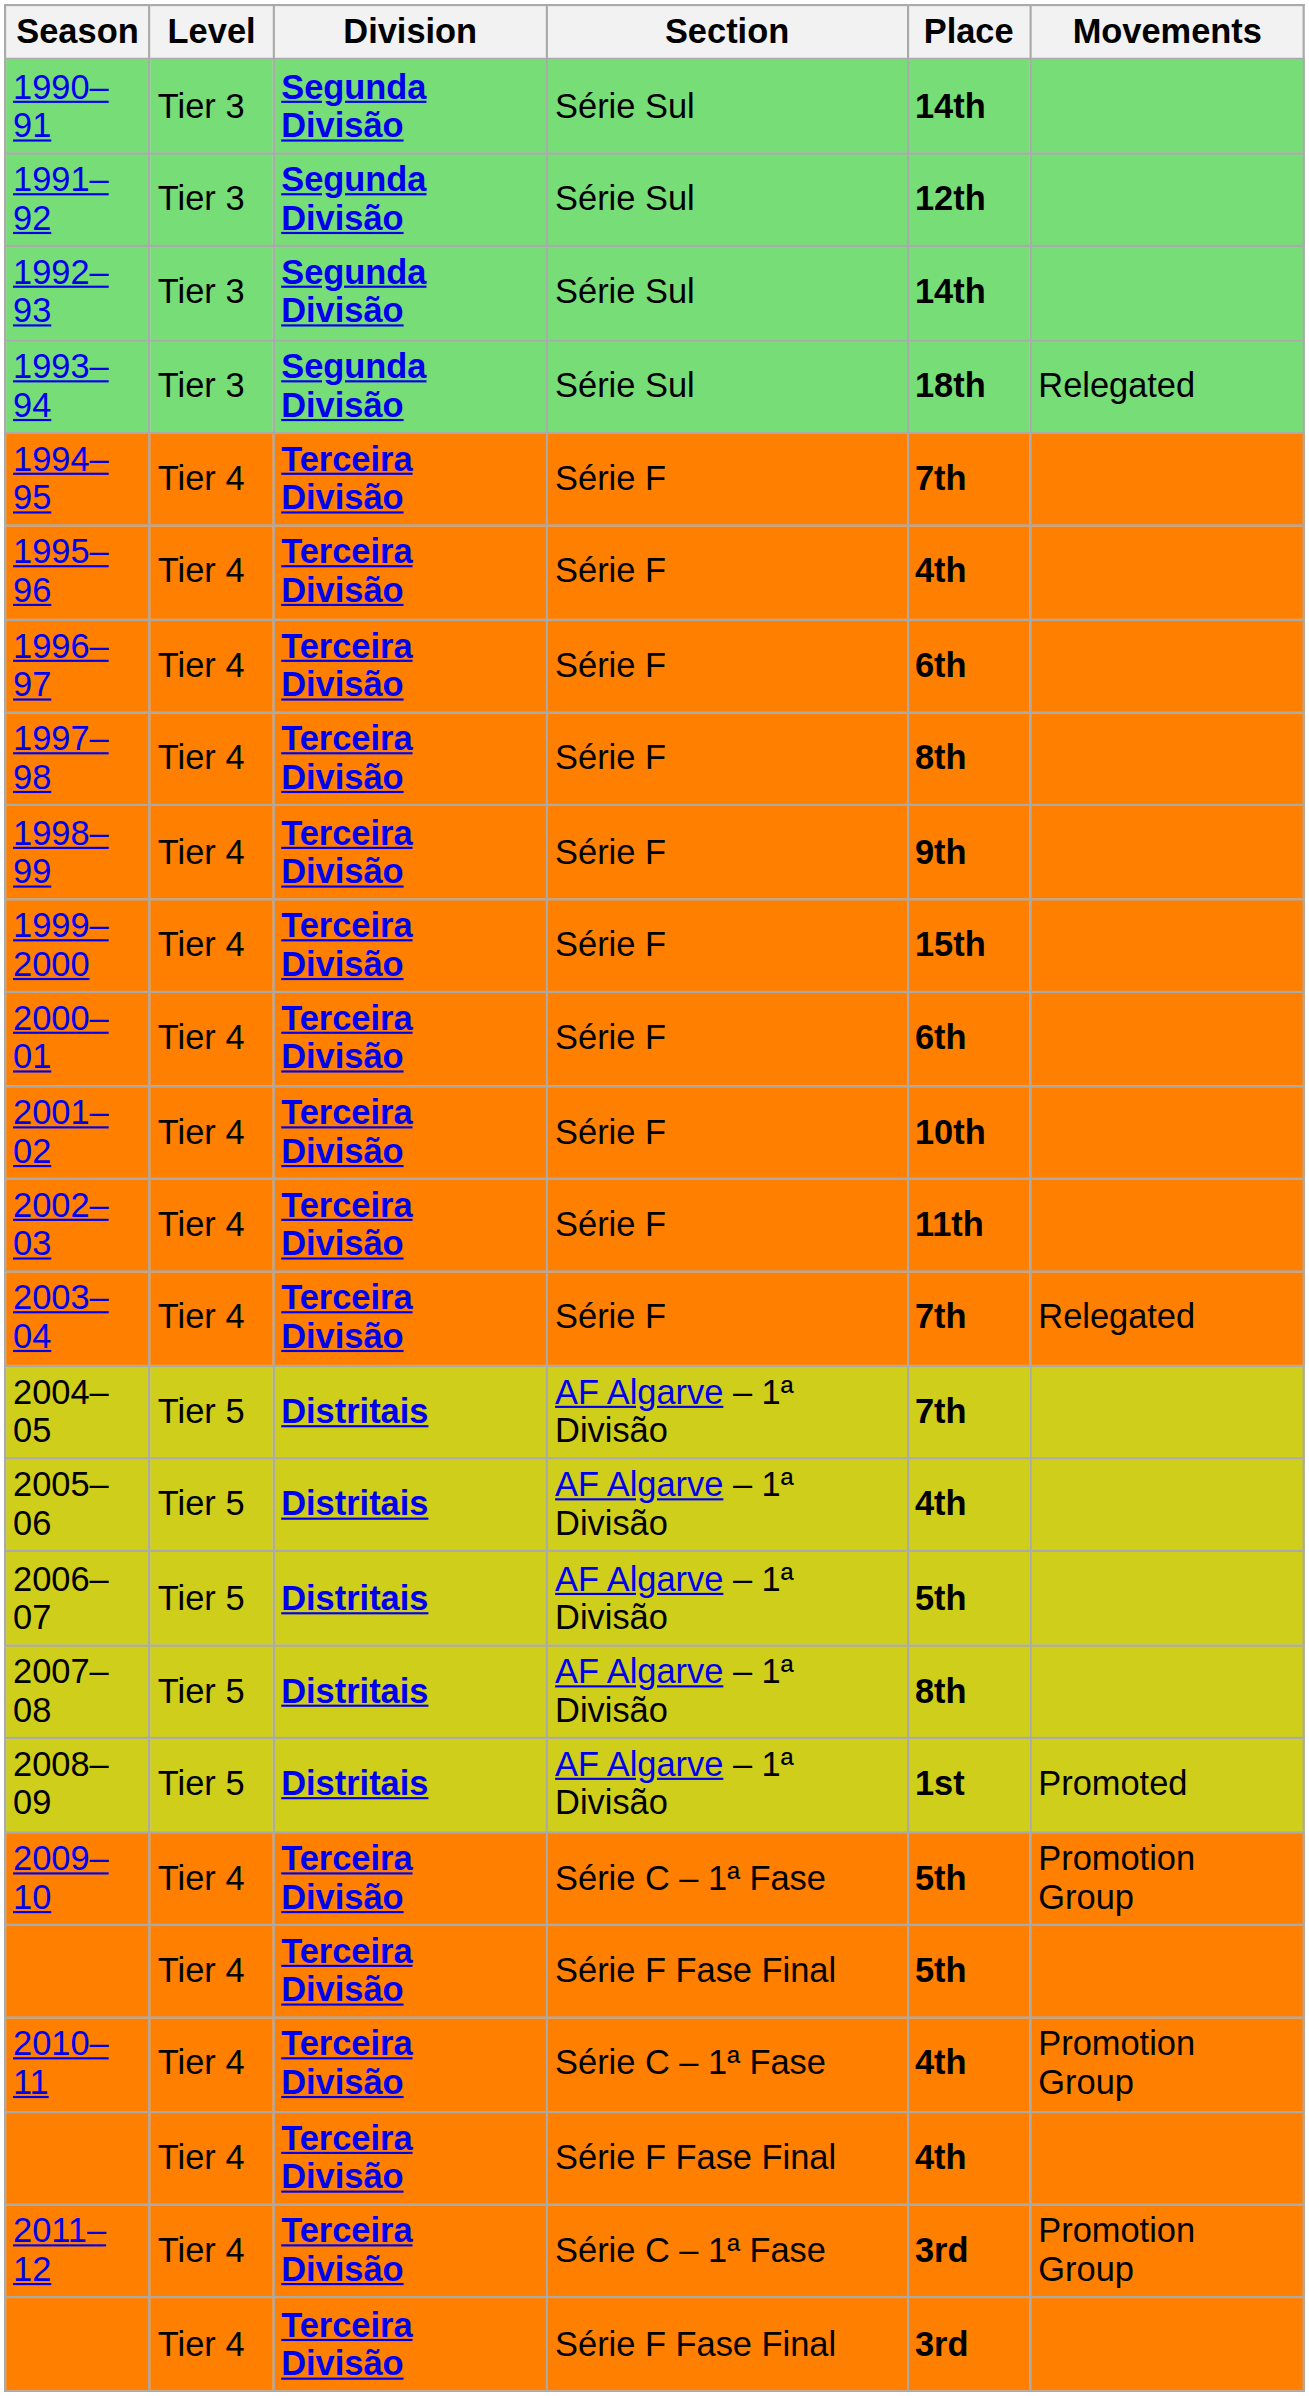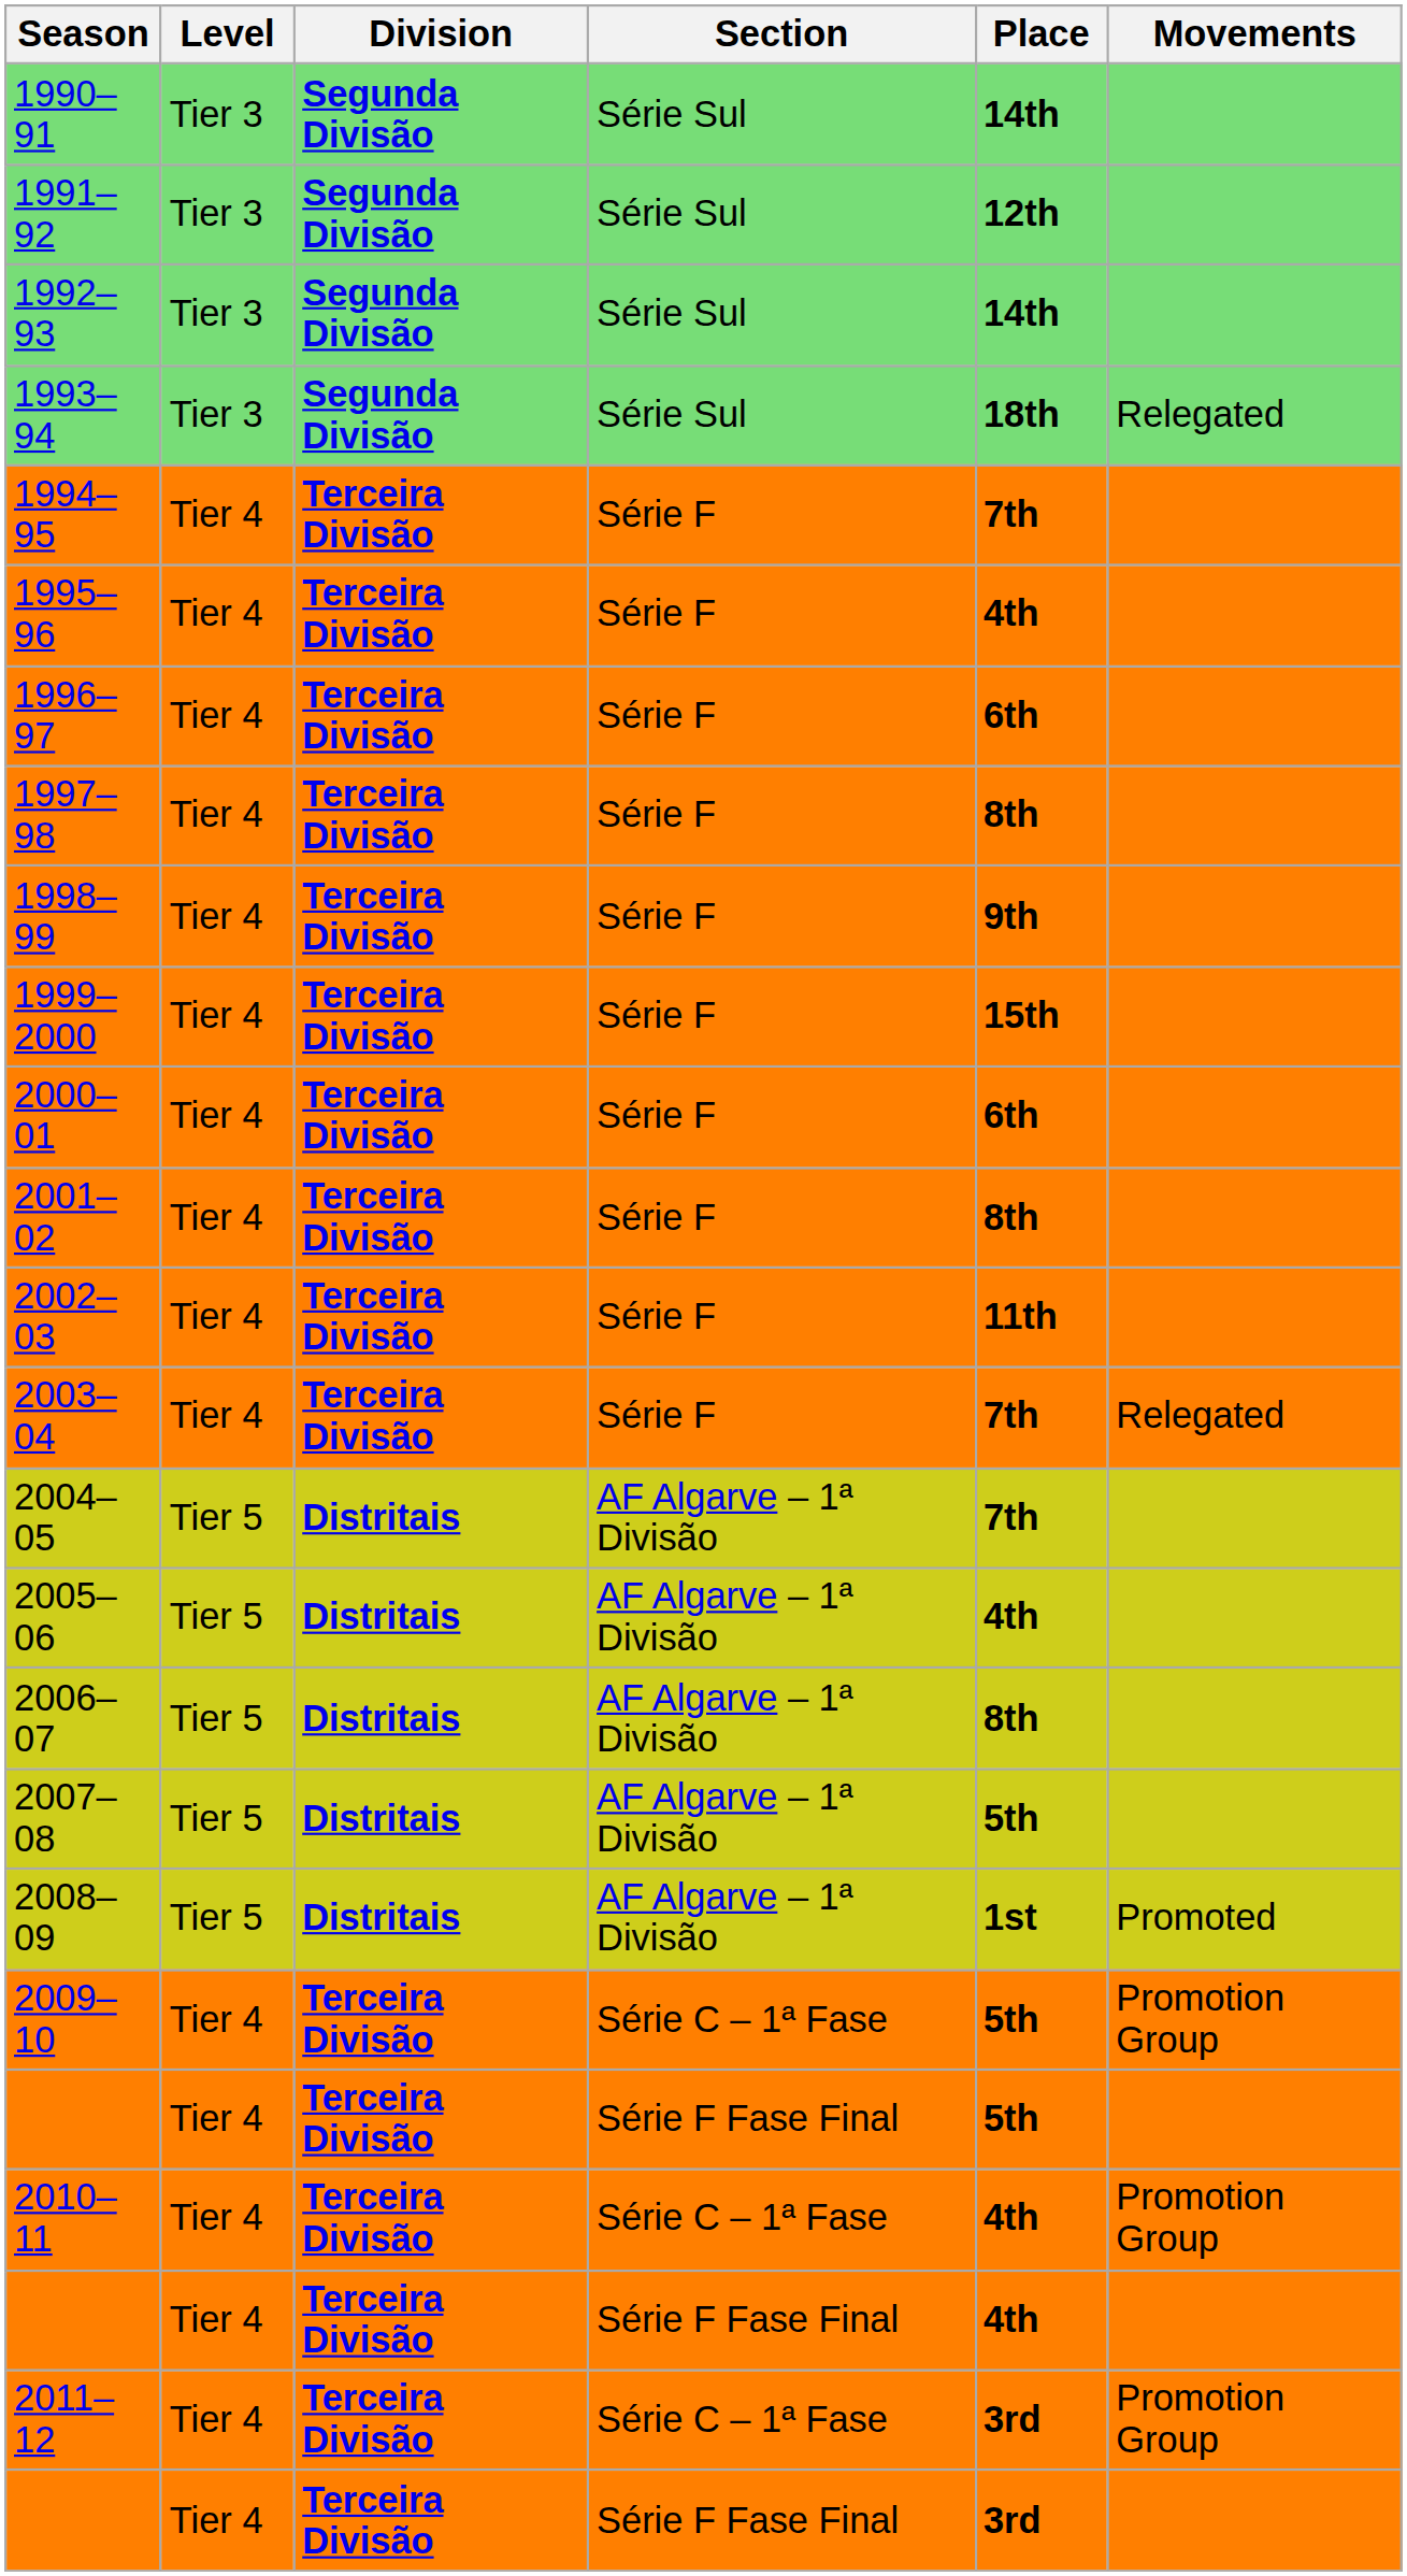 <table class="wikitable sortable" style="text-align: left;">
 <tr>
 <th style="width: 60px;"><strong>Season</strong></th>
 <th style="width: 50px;"><strong>Level</strong></th>
 <th style="width: 120px;"><strong>Division</strong></th>
 <th style="width: 160px;"><strong>Section</strong></th>
 <th style="width: 50px;"><strong>Place</strong></th>
 <th style="width: 120px;"><strong>Movements</strong></th>
 </tr>
 <tr>
 <td style="background:#77DD77;"><a href='#'>1990–91</a></td>
 <td style="background:#77DD77;">Tier 3</td>
 <td style="background:#77DD77;"><strong><a href='#'>Segunda Divisão</a></strong></td>
 <td style="background:#77DD77;">Série Sul</td>
 <td style="background:#77DD77;"><strong>14th</strong></td>
 <td style="background:#77DD77;"></td>
 </tr>
 <tr>
 <td style="background:#77DD77;"><a href='#'>1991–92</a></td>
 <td style="background:#77DD77;">Tier 3</td>
 <td style="background:#77DD77;"><strong><a href='#'>Segunda Divisão</a></strong></td>
 <td style="background:#77DD77;">Série Sul</td>
 <td style="background:#77DD77;"><strong>12th</strong></td>
 <td style="background:#77DD77;"></td>
 </tr>
 <tr>
 <td style="background:#77DD77;"><a href='#'>1992–93</a></td>
 <td style="background:#77DD77;">Tier 3</td>
 <td style="background:#77DD77;"><strong><a href='#'>Segunda Divisão</a></strong></td>
 <td style="background:#77DD77;">Série Sul</td>
 <td style="background:#77DD77;"><strong>14th</strong></td>
 <td style="background:#77DD77;"></td>
 </tr>
 <tr>
 <td style="background:#77DD77;"><a href='#'>1993–94</a></td>
 <td style="background:#77DD77;">Tier 3</td>
 <td style="background:#77DD77;"><strong><a href='#'>Segunda Divisão</a></strong></td>
 <td style="background:#77DD77;">Série Sul</td>
 <td style="background:#77DD77;"><strong>18th</strong></td>
 <td style="background:#77DD77;">Relegated</td>
 </tr>
 <tr>
 <td style="background:#FF7F00;"><a href='#'>1994–95</a></td>
 <td style="background:#FF7F00;">Tier 4</td>
 <td style="background:#FF7F00;"><strong><a href='#'>Terceira Divisão</a></strong></td>
 <td style="background:#FF7F00;">Série F</td>
 <td style="background:#FF7F00;"><strong>7th</strong></td>
 <td style="background:#FF7F00;"></td>
 </tr>
 <tr>
 <td style="background:#FF7F00;"><a href='#'>1995–96</a></td>
 <td style="background:#FF7F00;">Tier 4</td>
 <td style="background:#FF7F00;"><strong><a href='#'>Terceira Divisão</a></strong></td>
 <td style="background:#FF7F00;">Série F</td>
 <td style="background:#FF7F00;"><strong>4th</strong></td>
 <td style="background:#FF7F00;"></td>
 </tr>
 <tr>
 <td style="background:#FF7F00;"><a href='#'>1996–97</a></td>
 <td style="background:#FF7F00;">Tier 4</td>
 <td style="background:#FF7F00;"><strong><a href='#'>Terceira Divisão</a></strong></td>
 <td style="background:#FF7F00;">Série F</td>
 <td style="background:#FF7F00;"><strong>6th</strong></td>
 <td style="background:#FF7F00;"></td>
 </tr>
 <tr>
 <td style="background:#FF7F00;"><a href='#'>1997–98</a></td>
 <td style="background:#FF7F00;">Tier 4</td>
 <td style="background:#FF7F00;"><strong><a href='#'>Terceira Divisão</a></strong></td>
 <td style="background:#FF7F00;">Série F</td>
 <td style="background:#FF7F00;"><strong>8th</strong></td>
 <td style="background:#FF7F00;"></td>
 </tr>
 <tr>
 <td style="background:#FF7F00;"><a href='#'>1998–99</a></td>
 <td style="background:#FF7F00;">Tier 4</td>
 <td style="background:#FF7F00;"><strong><a href='#'>Terceira Divisão</a></strong></td>
 <td style="background:#FF7F00;">Série F</td>
 <td style="background:#FF7F00;"><strong>9th</strong></td>
 <td style="background:#FF7F00;"></td>
 </tr>
 <tr>
 <td style="background:#FF7F00;"><a href='#'>1999–2000</a></td>
 <td style="background:#FF7F00;">Tier 4</td>
 <td style="background:#FF7F00;"><strong><a href='#'>Terceira Divisão</a></strong></td>
 <td style="background:#FF7F00;">Série F</td>
 <td style="background:#FF7F00;"><strong>15th</strong></td>
 <td style="background:#FF7F00;"></td>
 </tr>
 <tr>
 <td style="background:#FF7F00;"><a href='#'>2000–01</a></td>
 <td style="background:#FF7F00;">Tier 4</td>
 <td style="background:#FF7F00;"><strong><a href='#'>Terceira Divisão</a></strong></td>
 <td style="background:#FF7F00;">Série F</td>
 <td style="background:#FF7F00;"><strong>6th</strong></td>
 <td style="background:#FF7F00;"></td>
 </tr>
 <tr>
 <td style="background:#FF7F00;"><a href='#'>2001–02</a></td>
 <td style="background:#FF7F00;">Tier 4</td>
 <td style="background:#FF7F00;"><strong><a href='#'>Terceira Divisão</a></strong></td>
 <td style="background:#FF7F00;">Série F</td>
-<td style="background:#FF7F00;"><strong>10th</strong></td>
+<td style="background:#FF7F00;"><strong>8th</strong></td>
 <td style="background:#FF7F00;"></td>
 </tr>
 <tr>
 <td style="background:#FF7F00;"><a href='#'>2002–03</a></td>
 <td style="background:#FF7F00;">Tier 4</td>
 <td style="background:#FF7F00;"><strong><a href='#'>Terceira Divisão</a></strong></td>
 <td style="background:#FF7F00;">Série F</td>
 <td style="background:#FF7F00;"><strong>11th</strong></td>
 <td style="background:#FF7F00;"></td>
 </tr>
 <tr>
 <td style="background:#FF7F00;"><a href='#'>2003–04</a></td>
 <td style="background:#FF7F00;">Tier 4</td>
 <td style="background:#FF7F00;"><strong><a href='#'>Terceira Divisão</a></strong></td>
 <td style="background:#FF7F00;">Série F</td>
 <td style="background:#FF7F00;"><strong>7th</strong></td>
 <td style="background:#FF7F00;">Relegated</td>
 </tr>
 <tr>
 <td style="background:#CECE1B;">2004–05</td>
 <td style="background:#CECE1B;">Tier 5</td>
 <td style="background:#CECE1B;"><strong><a href='#'>Distritais</a></strong></td>
 <td style="background:#CECE1B;"><a href='#'>AF Algarve</a> – 1ª Divisão</td>
 <td style="background:#CECE1B;"><strong>7th</strong></td>
 <td style="background:#CECE1B;"></td>
 </tr>
 <tr>
 <td style="background:#CECE1B;">2005–06</td>
 <td style="background:#CECE1B;">Tier 5</td>
 <td style="background:#CECE1B;"><strong><a href='#'>Distritais</a></strong></td>
 <td style="background:#CECE1B;"><a href='#'>AF Algarve</a> – 1ª Divisão</td>
 <td style="background:#CECE1B;"><strong>4th</strong></td>
 <td style="background:#CECE1B;"></td>
 </tr>
 <tr>
 <td style="background:#CECE1B;">2006–07</td>
 <td style="background:#CECE1B;">Tier 5</td>
 <td style="background:#CECE1B;"><strong><a href='#'>Distritais</a></strong></td>
 <td style="background:#CECE1B;"><a href='#'>AF Algarve</a> – 1ª Divisão</td>
-<td style="background:#CECE1B;"><strong>5th</strong></td>
+<td style="background:#CECE1B;"><strong>8th</strong></td>
 <td style="background:#CECE1B;"></td>
 </tr>
 <tr>
 <td style="background:#CECE1B;">2007–08</td>
 <td style="background:#CECE1B;">Tier 5</td>
 <td style="background:#CECE1B;"><strong><a href='#'>Distritais</a></strong></td>
 <td style="background:#CECE1B;"><a href='#'>AF Algarve</a> – 1ª Divisão</td>
-<td style="background:#CECE1B;"><strong>8th</strong></td>
+<td style="background:#CECE1B;"><strong>5th</strong></td>
 <td style="background:#CECE1B;"></td>
 </tr>
 <tr>
 <td style="background:#CECE1B;">2008–09</td>
 <td style="background:#CECE1B;">Tier 5</td>
 <td style="background:#CECE1B;"><strong><a href='#'>Distritais</a></strong></td>
 <td style="background:#CECE1B;"><a href='#'>AF Algarve</a> – 1ª Divisão</td>
 <td style="background:#CECE1B;"><strong>1st</strong></td>
 <td style="background:#CECE1B;">Promoted</td>
 </tr>
 <tr>
 <td style="background:#FF7F00;"><a href='#'>2009–10</a></td>
 <td style="background:#FF7F00;">Tier 4</td>
 <td style="background:#FF7F00;"><strong><a href='#'>Terceira Divisão</a></strong></td>
 <td style="background:#FF7F00;">Série C – 1ª Fase</td>
 <td style="background:#FF7F00;"><strong>5th</strong></td>
 <td style="background:#FF7F00;">Promotion Group</td>
 </tr>
 <tr>
 <td style="background:#FF7F00;"></td>
 <td style="background:#FF7F00;">Tier 4</td>
 <td style="background:#FF7F00;"><strong><a href='#'>Terceira Divisão</a></strong></td>
 <td style="background:#FF7F00;">Série F Fase Final</td>
 <td style="background:#FF7F00;"><strong>5th</strong></td>
 <td style="background:#FF7F00;"></td>
 </tr>
 <tr>
 <td style="background:#FF7F00;"><a href='#'>2010–11</a></td>
 <td style="background:#FF7F00;">Tier 4</td>
 <td style="background:#FF7F00;"><strong><a href='#'>Terceira Divisão</a></strong></td>
 <td style="background:#FF7F00;">Série C – 1ª Fase</td>
 <td style="background:#FF7F00;"><strong>4th</strong></td>
 <td style="background:#FF7F00;">Promotion Group</td>
 </tr>
 <tr>
 <td style="background:#FF7F00;"></td>
 <td style="background:#FF7F00;">Tier 4</td>
 <td style="background:#FF7F00;"><strong><a href='#'>Terceira Divisão</a></strong></td>
 <td style="background:#FF7F00;">Série F Fase Final</td>
 <td style="background:#FF7F00;"><strong>4th</strong></td>
 <td style="background:#FF7F00;"></td>
 </tr>
 <tr>
 <td style="background:#FF7F00;"><a href='#'>2011–12</a></td>
 <td style="background:#FF7F00;">Tier 4</td>
 <td style="background:#FF7F00;"><strong><a href='#'>Terceira Divisão</a></strong></td>
 <td style="background:#FF7F00;">Série C – 1ª Fase</td>
 <td style="background:#FF7F00;"><strong>3rd</strong></td>
 <td style="background:#FF7F00;">Promotion Group</td>
 </tr>
 <tr>
 <td style="background:#FF7F00;"></td>
 <td style="background:#FF7F00;">Tier 4</td>
 <td style="background:#FF7F00;"><strong><a href='#'>Terceira Divisão</a></strong></td>
 <td style="background:#FF7F00;">Série F Fase Final</td>
 <td style="background:#FF7F00;"><strong>3rd</strong></td>
 <td style="background:#FF7F00;"></td>
 </tr>
 <tr>
 </tr>
 </table>
